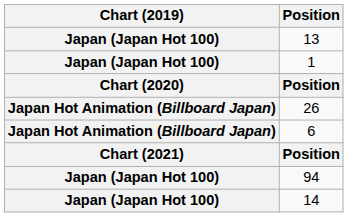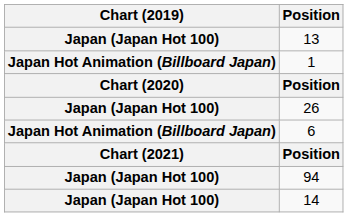 <table class="wikitable plainrowheaders" style="text-align:center">
 <tr>
 <th scope="col">Chart (2019)</th>
 <th scope="col">Position</th>
 </tr>
 <tr>
 <th scope="row">Japan (Japan Hot 100)</th>
 <td>13</td>
 </tr>
 <tr>
-<th scope="row">Japan (Japan Hot 100)</th>
+<th scope="row">Japan Hot Animation (<em>Billboard Japan</em>)</th>
 <td>1</td>
 </tr>
 <tr>
 <th scope="col">Chart (2020)</th>
 <th scope="col">Position</th>
 </tr>
 <tr>
-<th scope="row">Japan Hot Animation (<em>Billboard Japan</em>)</th>
+<th scope="row">Japan (Japan Hot 100)</th>
 <td>26</td>
 </tr>
 <tr>
 <th scope="row">Japan Hot Animation (<em>Billboard Japan</em>)</th>
 <td>6</td>
 </tr>
 <tr>
 <th scope="col">Chart (2021)</th>
 <th scope="col">Position</th>
 </tr>
 <tr>
 <th scope="row">Japan (Japan Hot 100)</th>
 <td>94</td>
 </tr>
 <tr>
 <th scope="row">Japan (Japan Hot 100)</th>
 <td>14</td>
 </tr>
 </table>
